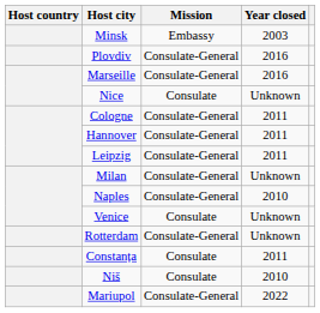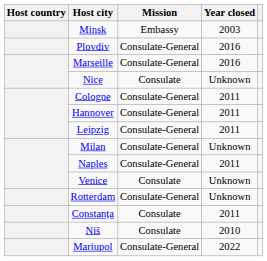 <table class="wikitable plainrowheaders" style="text-align:center;">
 <tr>
 <th scope="col">Host country</th>
 <th scope="col">Host city</th>
 <th scope="col">Mission</th>
 <th scope="col">Year closed</th>
 <th scope="col"></th>
 </tr>
 <tr>
 <th scope="row"></th>
 <td><a href='#'>Minsk</a></td>
 <td>Embassy</td>
 <td>2003</td>
 <td></td>
 </tr>
 <tr>
 <th scope="row"></th>
 <td><a href='#'>Plovdiv</a></td>
 <td>Consulate-General</td>
 <td>2016</td>
 <td></td>
 </tr>
 <tr>
 <th scope="row" rowspan="2"></th>
 <td><a href='#'>Marseille</a></td>
 <td>Consulate-General</td>
 <td>2016</td>
 <td></td>
 </tr>
 <tr>
 <td><a href='#'>Nice</a></td>
 <td>Consulate</td>
 <td>Unknown</td>
 <td></td>
 </tr>
 <tr>
 <th scope="row" rowspan="3"></th>
 <td><a href='#'>Cologne</a></td>
 <td>Consulate-General</td>
 <td>2011</td>
 <td></td>
 </tr>
 <tr>
 <td><a href='#'>Hannover</a></td>
 <td>Consulate-General</td>
 <td>2011</td>
 <td></td>
 </tr>
 <tr>
 <td><a href='#'>Leipzig</a></td>
 <td>Consulate-General</td>
 <td>2011</td>
 <td></td>
 </tr>
 <tr>
 <th scope="row" rowspan="3"></th>
 <td><a href='#'>Milan</a></td>
 <td>Consulate-General</td>
 <td>Unknown</td>
 <td></td>
 </tr>
 <tr>
 <td><a href='#'>Naples</a></td>
 <td>Consulate-General</td>
-<td>2010</td>
+<td>2011</td>
 <td></td>
 </tr>
 <tr>
 <td><a href='#'>Venice</a></td>
 <td>Consulate</td>
 <td>Unknown</td>
 <td></td>
 </tr>
 <tr>
 <th scope="row"></th>
 <td><a href='#'>Rotterdam</a></td>
 <td>Consulate-General</td>
 <td>Unknown</td>
 <td></td>
 </tr>
 <tr>
 <th scope="row"></th>
 <td><a href='#'>Constanța</a></td>
 <td>Consulate</td>
 <td>2011</td>
 <td></td>
 </tr>
 <tr>
 <th scope="row"></th>
 <td><a href='#'>Niš</a></td>
 <td>Consulate</td>
 <td>2010</td>
 <td></td>
 </tr>
 <tr>
 <th scope="row"></th>
 <td><a href='#'>Mariupol</a></td>
 <td>Consulate-General</td>
 <td>2022</td>
 <td></td>
 </tr>
 </table>
